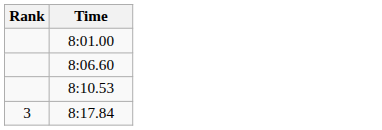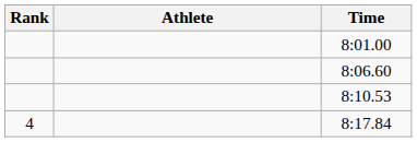 <table class=wikitable style="text-align:center">
 <tr>
 <th width=40>Rank</th>
+<th width=250>Athlete</th>
 <th width=80>Time</th>
 </tr>
 <tr>
 <td></td>
+<td align=left></td>
 <td>8:01.00</td>
 </tr>
 <tr>
 <td></td>
+<td align=left></td>
 <td>8:06.60</td>
 </tr>
 <tr>
 <td></td>
+<td align=left></td>
 <td>8:10.53</td>
 </tr>
 <tr>
-<td>3</td>
+<td>4</td>
+<td align=left></td>
 <td>8:17.84</td>
 </tr>
 </table>
